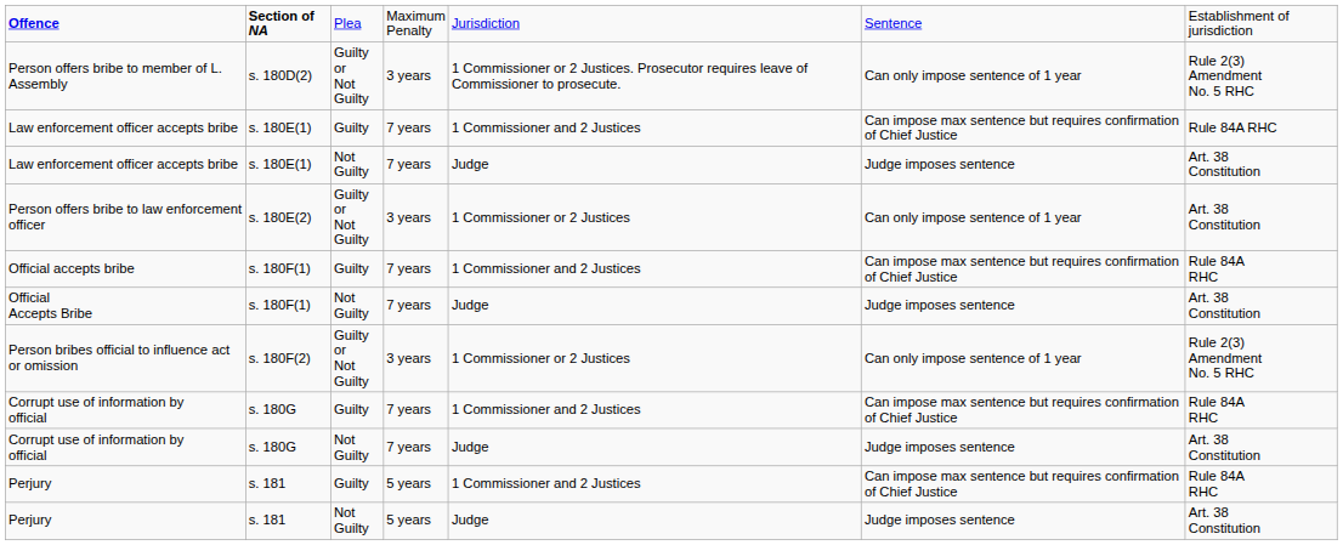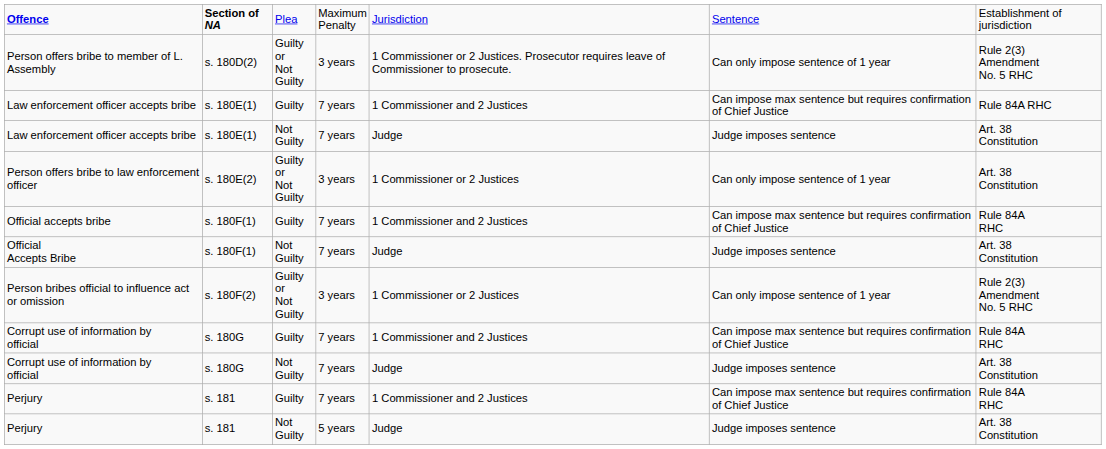 <table class="wikitable sortable mw-collapsible mw-collapsed">
 <tr>
 <td><strong><a href='#'>Offence</a></strong></td>
 <td><strong>Section of <em>NA<strong><em></td>
 <td></strong><a href='#'>Plea</a><strong></td>
 <td></strong>Maximum<strong><br></strong>Penalty<strong></td>
 <td></strong><a href='#'>Jurisdiction</a><strong></td>
 <td></strong><a href='#'>Sentence</a><strong></td>
 <td></strong>Establishment of jurisdiction<strong></td>
 </tr>
 <tr>
 <td>Person offers bribe to member of L. Assembly</td>
 <td></em>s. 180D(2) <em></td>
 <td>Guilty or<br>Not<br>Guilty</td>
 <td>3 years</td>
 <td>1 Commissioner or 2 Justices. Prosecutor requires leave of Commissioner to prosecute.</td>
 <td>Can only impose sentence of 1 year</td>
 <td></em>Rule 2(3)<em><br></em>Amendment<em><br></em>No. 5 RHC<em></td>
 </tr>
 <tr>
 <td>Law enforcement officer accepts bribe</td>
 <td></em>s. 180E(1)<em></td>
 <td>Guilty</td>
 <td>7 years</td>
 <td>1 Commissioner and 2 Justices</td>
 <td>Can impose max sentence but requires confirmation of Chief Justice</td>
 <td></em>Rule 84A RHC<em></td>
 </tr>
 <tr>
 <td>Law enforcement officer accepts bribe</td>
 <td></em>s. 180E(1)<em></td>
 <td>Not<br>Guilty</td>
 <td>7 years</td>
 <td>Judge</td>
 <td>Judge imposes sentence</td>
 <td></em>Art. 38<em><br></em>Constitution<em></td>
 </tr>
 <tr>
 <td>Person offers bribe to law enforcement officer</td>
 <td></em>s. 180E(2)<em></td>
 <td>Guilty or<br>Not<br>Guilty</td>
 <td>3 years</td>
 <td>1 Commissioner or 2 Justices</td>
 <td>Can only impose sentence of 1 year</td>
 <td></em>Art. 38<em><br></em>Constitution<em></td>
 </tr>
 <tr>
 <td>Official accepts bribe</td>
 <td></em>s. 180F(1)<em></td>
 <td>Guilty</td>
 <td>7 years</td>
 <td>1 Commissioner and 2 Justices</td>
 <td>Can impose max sentence but requires confirmation of Chief Justice</td>
 <td></em>Rule 84A<em><br></em>RHC<em></td>
 </tr>
 <tr>
 <td>Official<br>Accepts Bribe</td>
 <td></em>s. 180F(1)<em></td>
 <td>Not<br>Guilty</td>
 <td>7 years</td>
 <td>Judge</td>
 <td>Judge imposes sentence</td>
 <td></em>Art. 38<em><br></em>Constitution<em></td>
 </tr>
 <tr>
 <td>Person bribes official to influence act or omission</td>
 <td></em>s. 180F(2)<em></td>
 <td>Guilty or<br>Not<br>Guilty</td>
 <td>3 years</td>
 <td>1 Commissioner or 2 Justices</td>
 <td>Can only impose sentence of 1 year</td>
 <td></em>Rule 2(3)<em><br></em>Amendment<em><br></em>No. 5 RHC<em></td>
 </tr>
 <tr>
 <td>Corrupt use of information by<br>official</td>
 <td></em>s. 180G<em></td>
 <td>Guilty</td>
 <td>7 years</td>
 <td>1 Commissioner and 2 Justices</td>
 <td>Can impose max sentence but requires confirmation of Chief Justice</td>
 <td></em>Rule 84A<em><br></em>RHC<em></td>
 </tr>
 <tr>
 <td>Corrupt use of information by<br>official</td>
 <td></em>s. 180G<em></td>
 <td>Not<br>Guilty</td>
 <td>7 years</td>
 <td>Judge</td>
 <td>Judge imposes sentence</td>
 <td></em>Art. 38<em><br></em>Constitution<em></td>
 </tr>
 <tr>
 <td>Perjury</td>
 <td></em>s. 181<em></td>
 <td>Guilty</td>
-<td>5 years</td>
+<td>7 years</td>
 <td>1 Commissioner and 2 Justices</td>
 <td>Can impose max sentence but requires confirmation of Chief Justice</td>
 <td></em>Rule 84A<em><br></em>RHC<em></td>
 </tr>
 <tr>
 <td>Perjury</td>
 <td></em>s. 181<em></td>
 <td>Not<br>Guilty</td>
 <td>5 years</td>
 <td>Judge</td>
 <td>Judge imposes sentence</td>
 <td></em>Art. 38<em><br></em>Constitution<em></td>
 </tr>
 </table>
